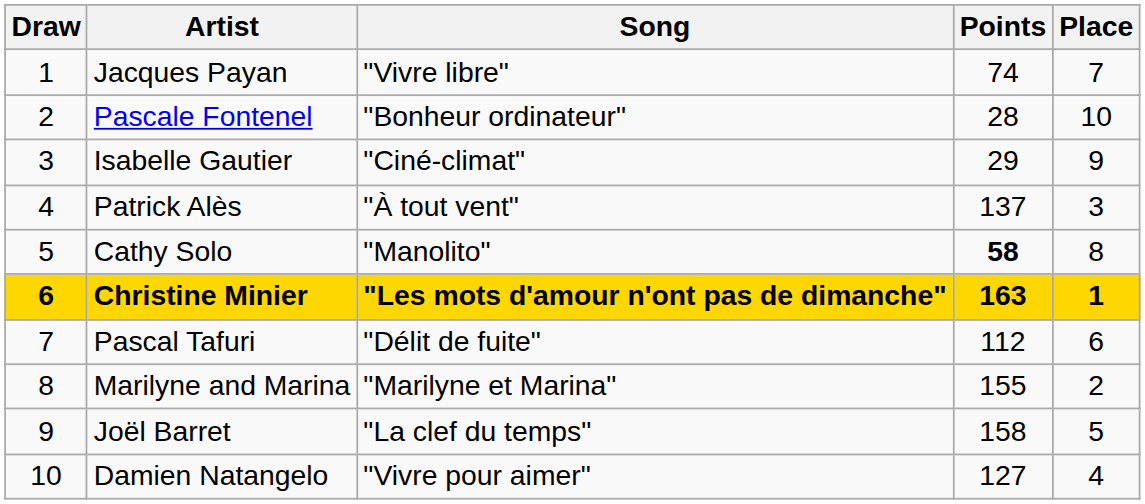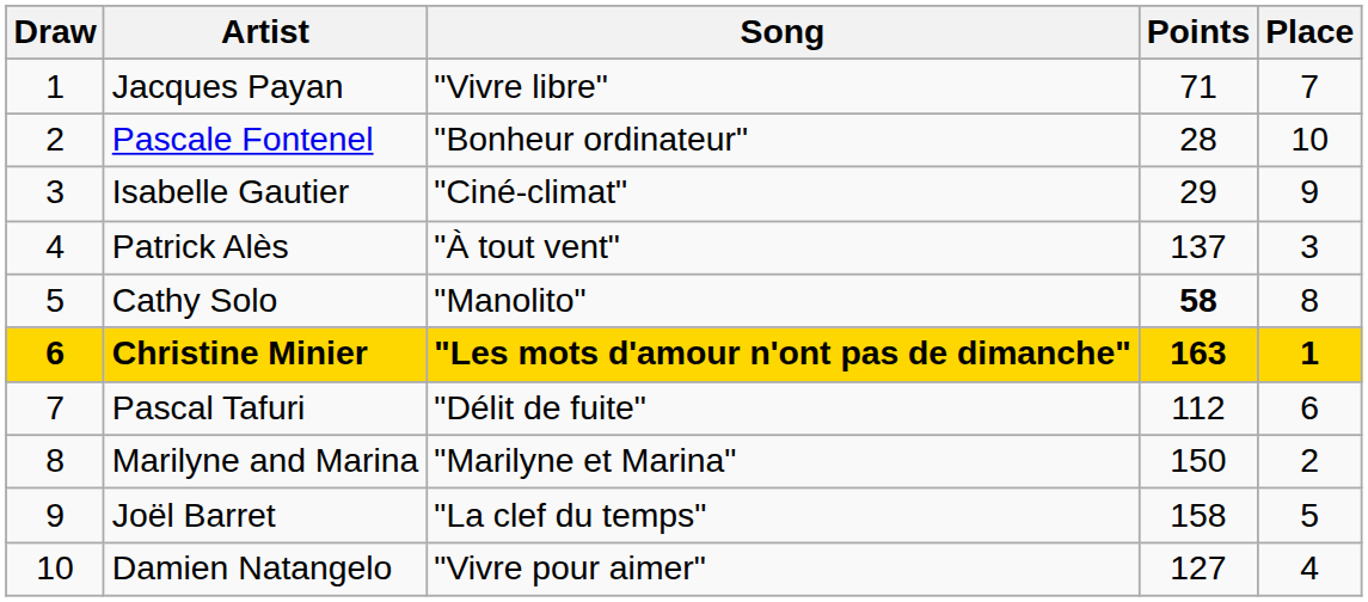 <table class="sortable wikitable" style="margin: 1em auto 1em auto; text-align:center">
 <tr>
 <th>Draw</th>
 <th>Artist</th>
 <th>Song</th>
 <th>Points</th>
 <th>Place</th>
 </tr>
 <tr>
 <td>1</td>
 <td align="left">Jacques Payan</td>
 <td align="left">"Vivre libre"</td>
-<td>74</td>
+<td>71</td>
 <td>7</td>
 </tr>
 <tr>
 <td>2</td>
 <td align="left"><a href='#'>Pascale Fontenel</a></td>
 <td align="left">"Bonheur ordinateur"</td>
 <td>28</td>
 <td>10</td>
 </tr>
 <tr>
 <td>3</td>
 <td align="left">Isabelle Gautier</td>
 <td align="left">"Ciné-climat"</td>
 <td>29</td>
 <td>9</td>
 </tr>
 <tr>
 <td>4</td>
 <td align="left">Patrick Alès</td>
 <td align="left">"À tout vent"</td>
 <td>137</td>
 <td>3</td>
 </tr>
 <tr>
 <td>5</td>
 <td align="left">Cathy Solo</td>
 <td align="left">"Manolito"</td>
 <td><strong>58</strong></td>
 <td>8</td>
 </tr>
 <tr style="font-weight:bold; background:gold;">
 <td>6</td>
 <td align="left">Christine Minier</td>
 <td align="left">"Les mots d'amour n'ont pas de dimanche"</td>
 <td>163</td>
 <td>1</td>
 </tr>
 <tr>
 <td>7</td>
 <td align="left">Pascal Tafuri</td>
 <td align="left">"Délit de fuite"</td>
 <td>112</td>
 <td>6</td>
 </tr>
 <tr>
 <td>8</td>
 <td align="left">Marilyne and Marina</td>
 <td align="left">"Marilyne et Marina"</td>
-<td>155</td>
+<td>150</td>
 <td>2</td>
 </tr>
 <tr>
 <td>9</td>
 <td align="left">Joël Barret</td>
 <td align="left">"La clef du temps"</td>
 <td>158</td>
 <td>5</td>
 </tr>
 <tr>
 <td>10</td>
 <td align="left">Damien Natangelo</td>
 <td align="left">"Vivre pour aimer"</td>
 <td>127</td>
 <td>4</td>
 </tr>
 </table>
